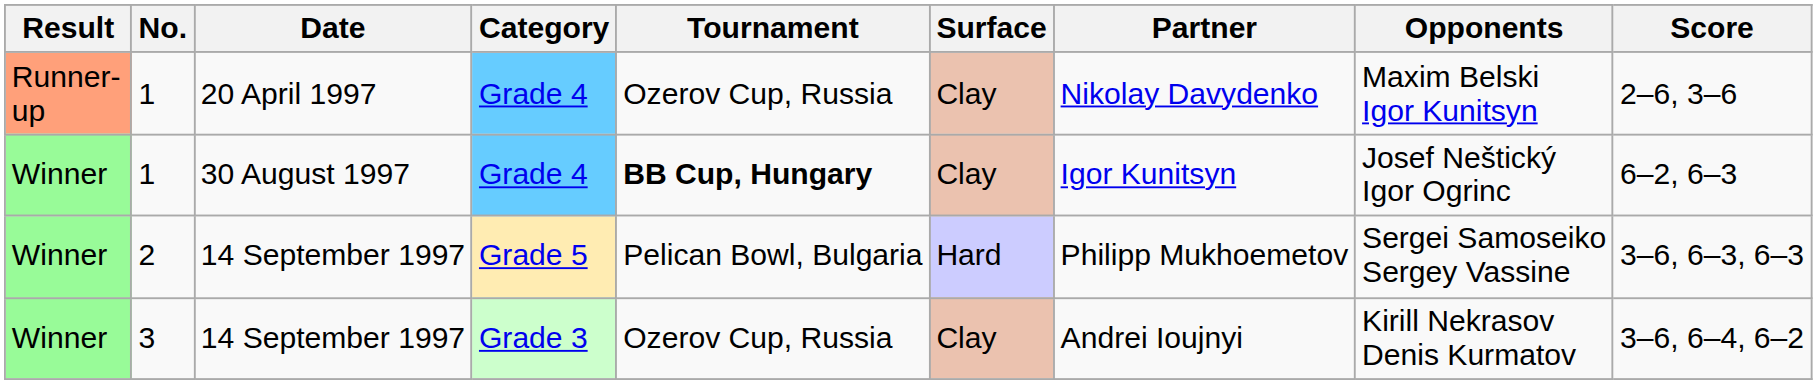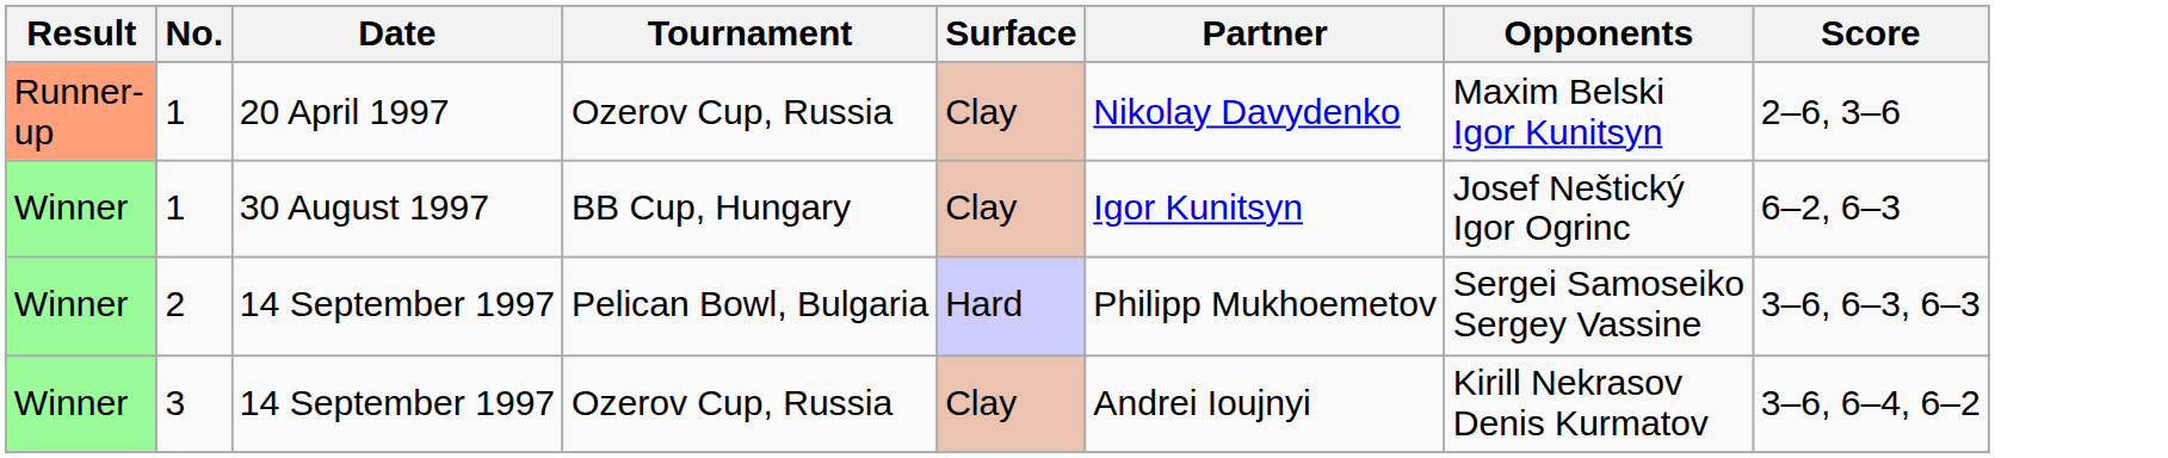 <table class="sortable wikitable">
 <tr>
 <th scope="col" width=60>Result</th>
 <th scope="col" class="unsortable">No.</th>
 <th scope="col">Date</th>
-<th scope="col">Category</th>
 <th scope="col">Tournament</th>
 <th scope="col" class="unsortable">Surface</th>
 <th scope="col">Partner</th>
 <th scope="col">Opponents</th>
 <th scope="col" class="unsortable">Score</th>
 </tr>
 <tr>
 <td bgcolor=FFA07A>Runner-up</td>
 <td>1</td>
 <td>20 April 1997</td>
-<td style=background:#66CCFF><a href='#'>Grade 4</a></td>
 <td>Ozerov Cup, Russia</td>
 <td bgcolor=EBC2AF>Clay</td>
 <td> <a href='#'>Nikolay Davydenko</a></td>
 <td> Maxim Belski<br> <a href='#'>Igor Kunitsyn</a></td>
 <td>2–6, 3–6</td>
 </tr>
 <tr>
 <td bgcolor=98FB98>Winner</td>
 <td>1</td>
 <td>30 August 1997</td>
-<td style=background:#66CCFF><a href='#'>Grade 4</a></td>
-<td><strong>BB Cup, Hungary</strong></td>
+<td>BB Cup, Hungary</td>
 <td bgcolor=EBC2AF>Clay</td>
 <td> <a href='#'>Igor Kunitsyn</a></td>
 <td> Josef Neštický<br> Igor Ogrinc</td>
 <td>6–2, 6–3</td>
 </tr>
 <tr>
 <td bgcolor=98FB98>Winner</td>
 <td>2</td>
 <td>14 September 1997</td>
-<td style=background:#ffecb2><a href='#'>Grade 5</a></td>
 <td>Pelican Bowl, Bulgaria</td>
 <td bgcolor=CCCCFF>Hard</td>
 <td> Philipp Mukhoemetov</td>
 <td> Sergei Samoseiko<br> Sergey Vassine</td>
 <td>3–6, 6–3, 6–3</td>
 </tr>
 <tr>
 <td bgcolor=98FB98>Winner</td>
 <td>3</td>
 <td>14 September 1997</td>
-<td style=background:#CCFFCC><a href='#'>Grade 3</a></td>
 <td>Ozerov Cup, Russia</td>
 <td bgcolor=EBC2AF>Clay</td>
 <td> Andrei Ioujnyi</td>
 <td> Kirill Nekrasov<br> Denis Kurmatov</td>
 <td>3–6, 6–4, 6–2</td>
 </tr>
 </table>
